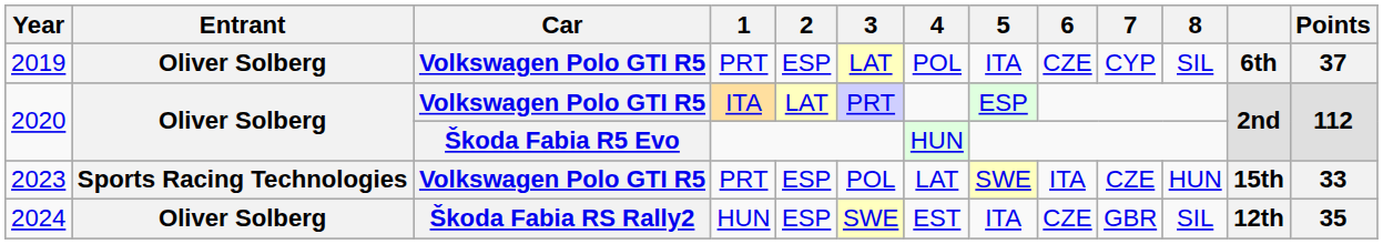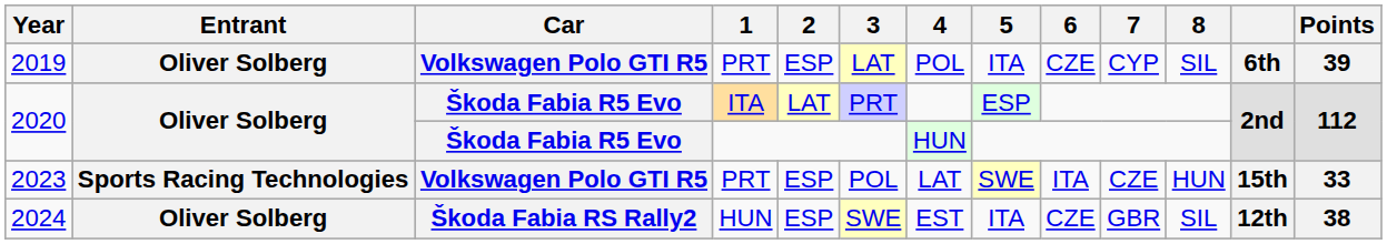 <table class="wikitable" style="text-align:center; font-size:85%">
 <tr>
 <th>Year</th>
 <th>Entrant</th>
 <th>Car</th>
 <th>1</th>
 <th>2</th>
 <th>3</th>
 <th>4</th>
 <th>5</th>
 <th>6</th>
 <th>7</th>
 <th>8</th>
 <th></th>
 <th>Points</th>
 </tr>
 <tr>
 <td><a href='#'>2019</a></td>
 <th nowrap>Oliver Solberg</th>
 <th nowrap><a href='#'>Volkswagen Polo GTI R5</a></th>
 <td><a href='#'>PRT</a></td>
 <td><a href='#'>ESP</a></td>
 <td style="background:#FFFFBF"><a href='#'>LAT</a><br></td>
 <td><a href='#'>POL</a></td>
 <td><a href='#'>ITA</a></td>
 <td><a href='#'>CZE</a></td>
 <td><a href='#'>CYP</a></td>
 <td><a href='#'>SIL</a></td>
 <th>6th</th>
-<th>37</th>
+<th>39</th>
 </tr>
 <tr>
 <td rowspan="2"><a href='#'>2020</a></td>
 <th rowspan="2" nowrap>Oliver Solberg</th>
-<th nowrap><a href='#'>Volkswagen Polo GTI R5</a></th>
+<th nowrap><a href='#'>Škoda Fabia R5 Evo</a></th>
 <td style="background:#FFDF9F;"><a href='#'>ITA</a><br></td>
 <td style="background:#FFFFBF;"><a href='#'>LAT</a><br></td>
 <td style="background:#CFCFFF;"><a href='#'>PRT</a><br></td>
 <td></td>
 <td style="background:#DFFFDF;"><a href='#'>ESP</a><br></td>
 <td colspan=3></td>
 <th rowspan="2" style="background:#DFDFDF;">2nd</th>
 <th rowspan="2" style="background:#DFDFDF;">112</th>
 </tr>
 <tr>
 <th nowrap><a href='#'>Škoda Fabia R5 Evo</a></th>
 <td colspan=3></td>
 <td style="background:#DFFFDF;"><a href='#'>HUN</a><br></td>
 <td colspan=4></td>
 </tr>
 <tr>
 <td><a href='#'>2023</a></td>
 <th nowrap>Sports Racing Technologies</th>
 <th nowrap><a href='#'>Volkswagen Polo GTI R5</a></th>
 <td><a href='#'>PRT</a></td>
 <td><a href='#'>ESP</a></td>
 <td><a href='#'>POL</a></td>
 <td><a href='#'>LAT</a></td>
 <td style="background:#FFFFBF"><a href='#'>SWE</a><br></td>
 <td><a href='#'>ITA</a></td>
 <td><a href='#'>CZE</a></td>
 <td><a href='#'>HUN</a></td>
 <th>15th</th>
 <th>33</th>
 </tr>
 <tr>
 <td><a href='#'>2024</a></td>
 <th nowrap>Oliver Solberg</th>
 <th nowrap><a href='#'>Škoda Fabia RS Rally2</a></th>
 <td><a href='#'>HUN</a></td>
 <td><a href='#'>ESP</a></td>
 <td style="background:#FFFFBF;"><a href='#'>SWE</a><br></td>
 <td><a href='#'>EST</a></td>
 <td><a href='#'>ITA</a></td>
 <td><a href='#'>CZE</a></td>
 <td><a href='#'>GBR</a></td>
 <td><a href='#'>SIL</a></td>
 <th>12th</th>
-<th>35</th>
+<th>38</th>
 </tr>
 </table>
